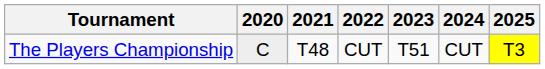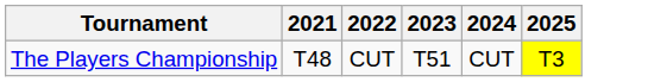 <table class="wikitable" style="font-size:95%;text-align:center;">
 <tr>
 <th>Tournament</th>
-<th>2020</th>
 <th>2021</th>
 <th>2022</th>
 <th>2023</th>
 <th>2024</th>
 <th>2025</th>
 </tr>
 <tr>
 <td align=left><a href='#'>The Players Championship</a></td>
-<td style="background:#eeeeee;">C</td>
 <td>T48</td>
 <td>CUT</td>
 <td>T51</td>
 <td>CUT</td>
 <td style="background:yellow;">T3</td>
 </tr>
 </table>
